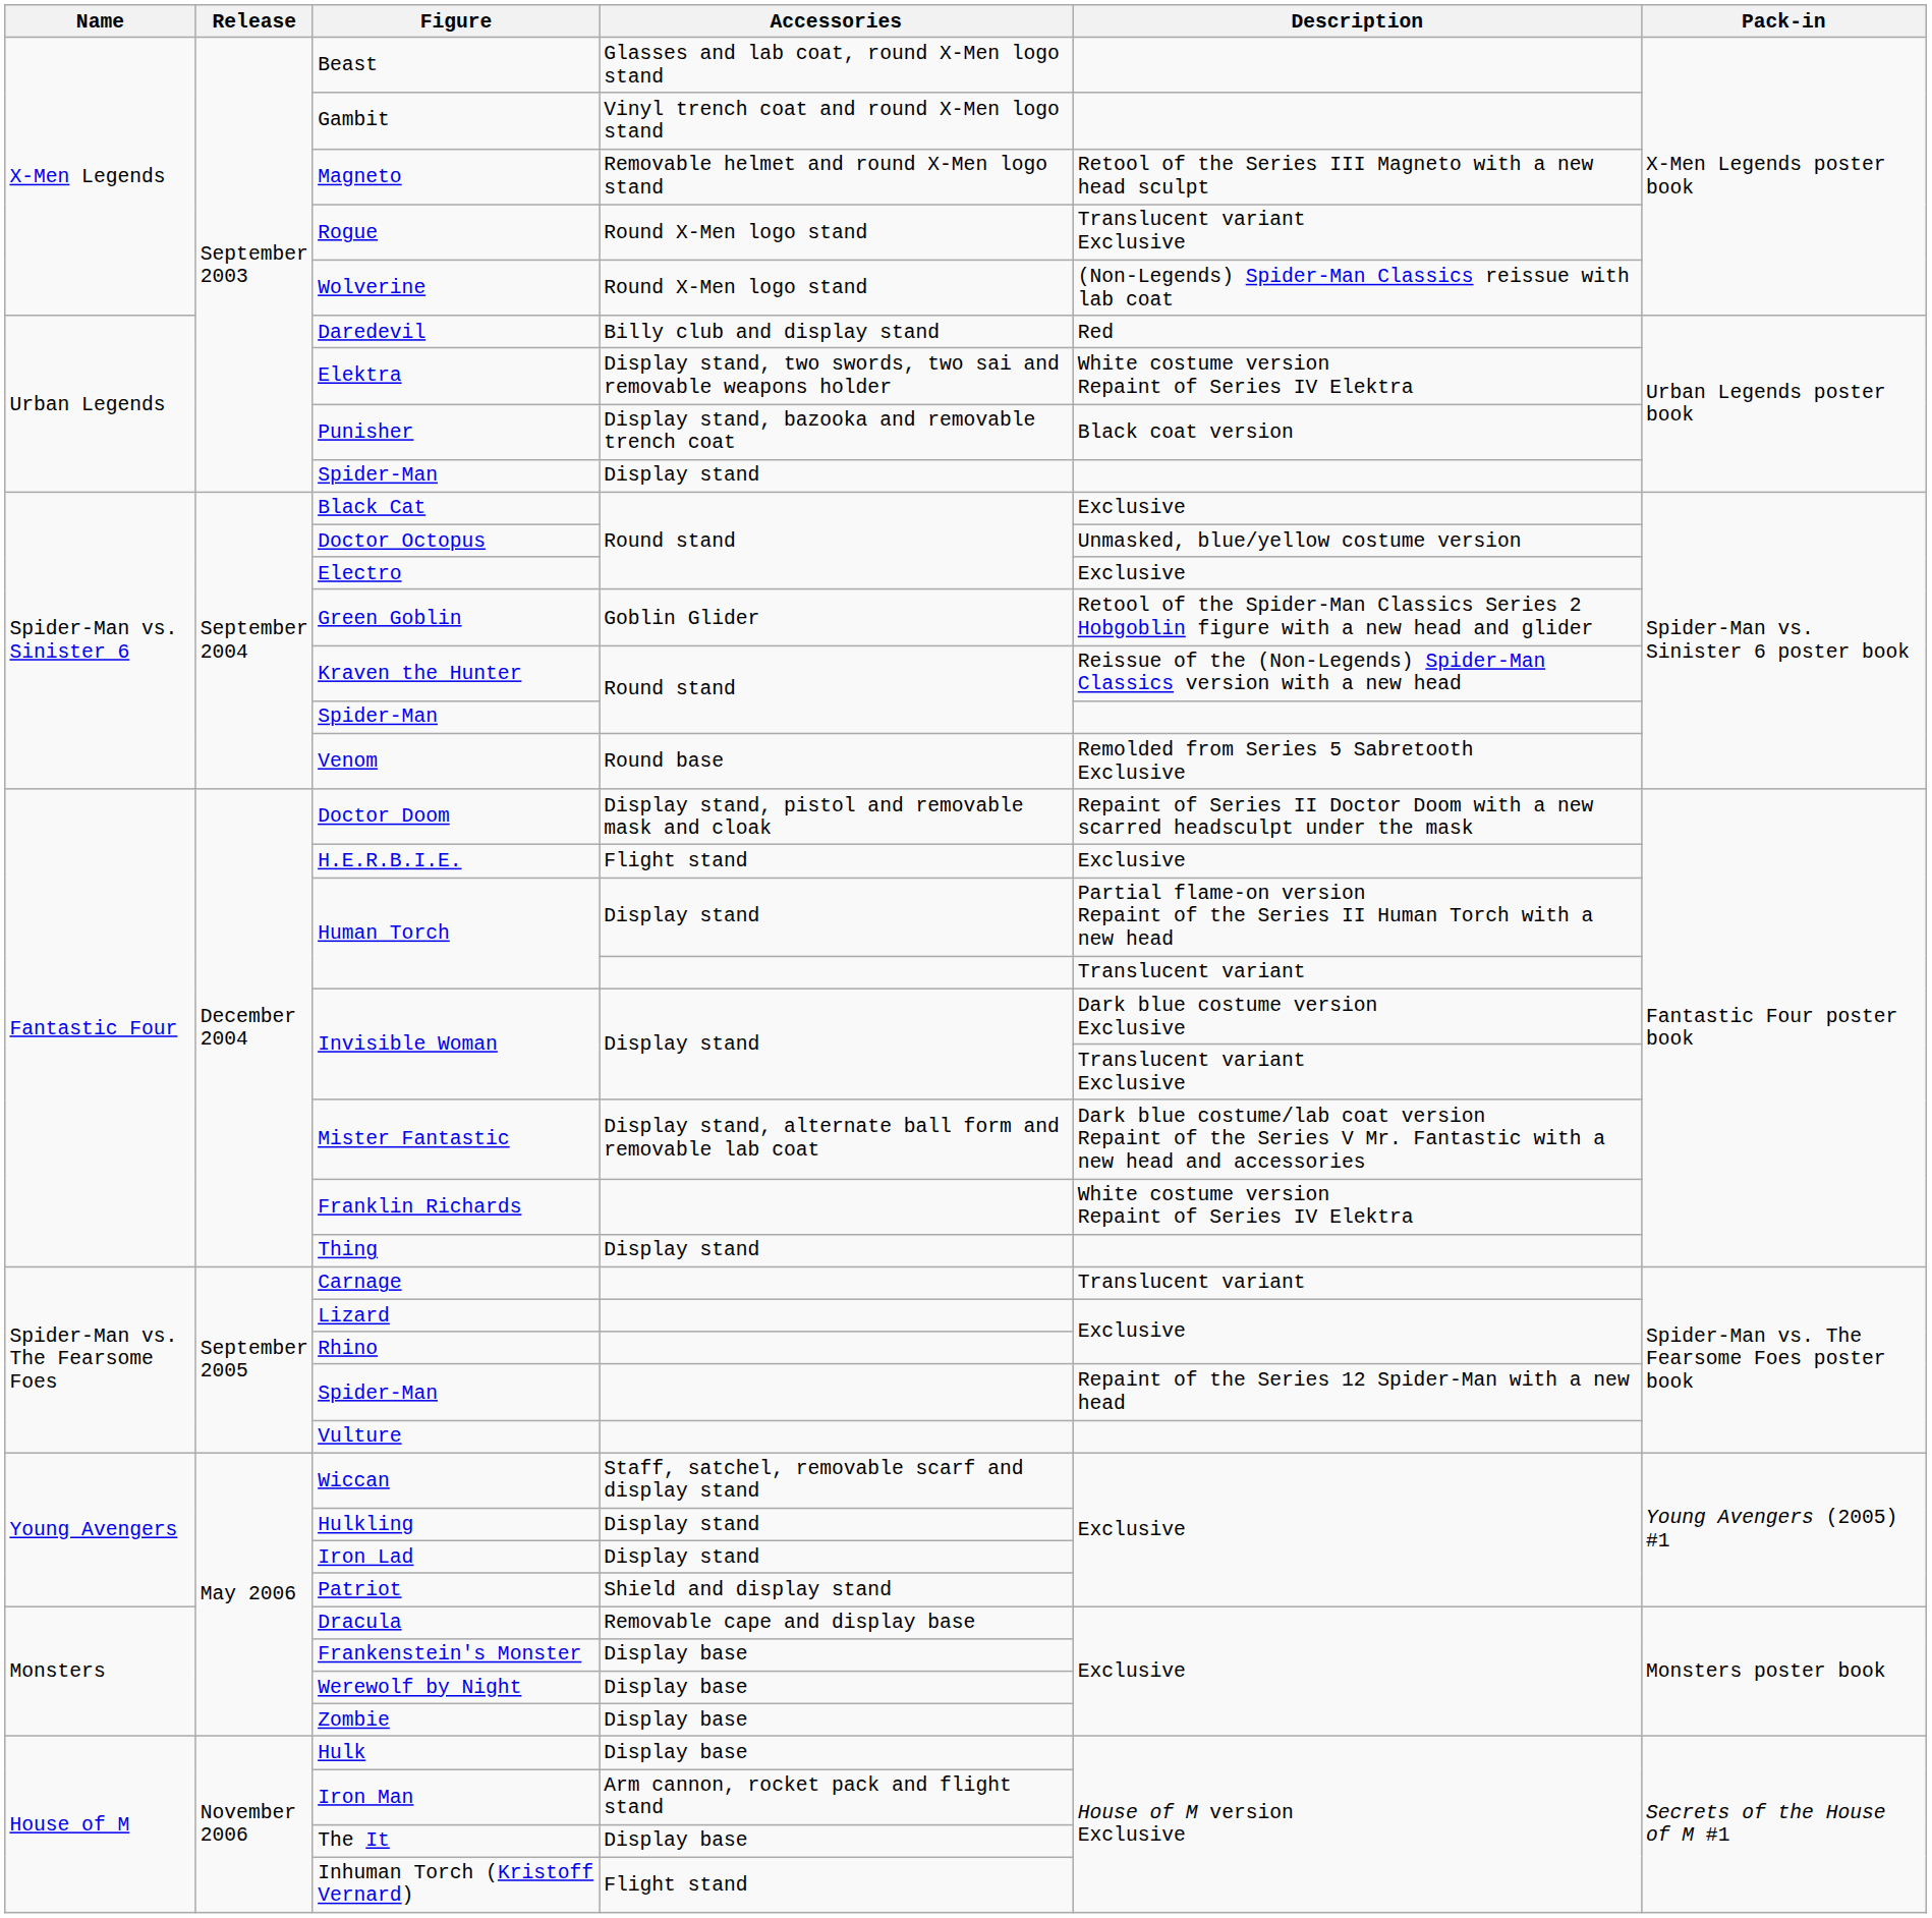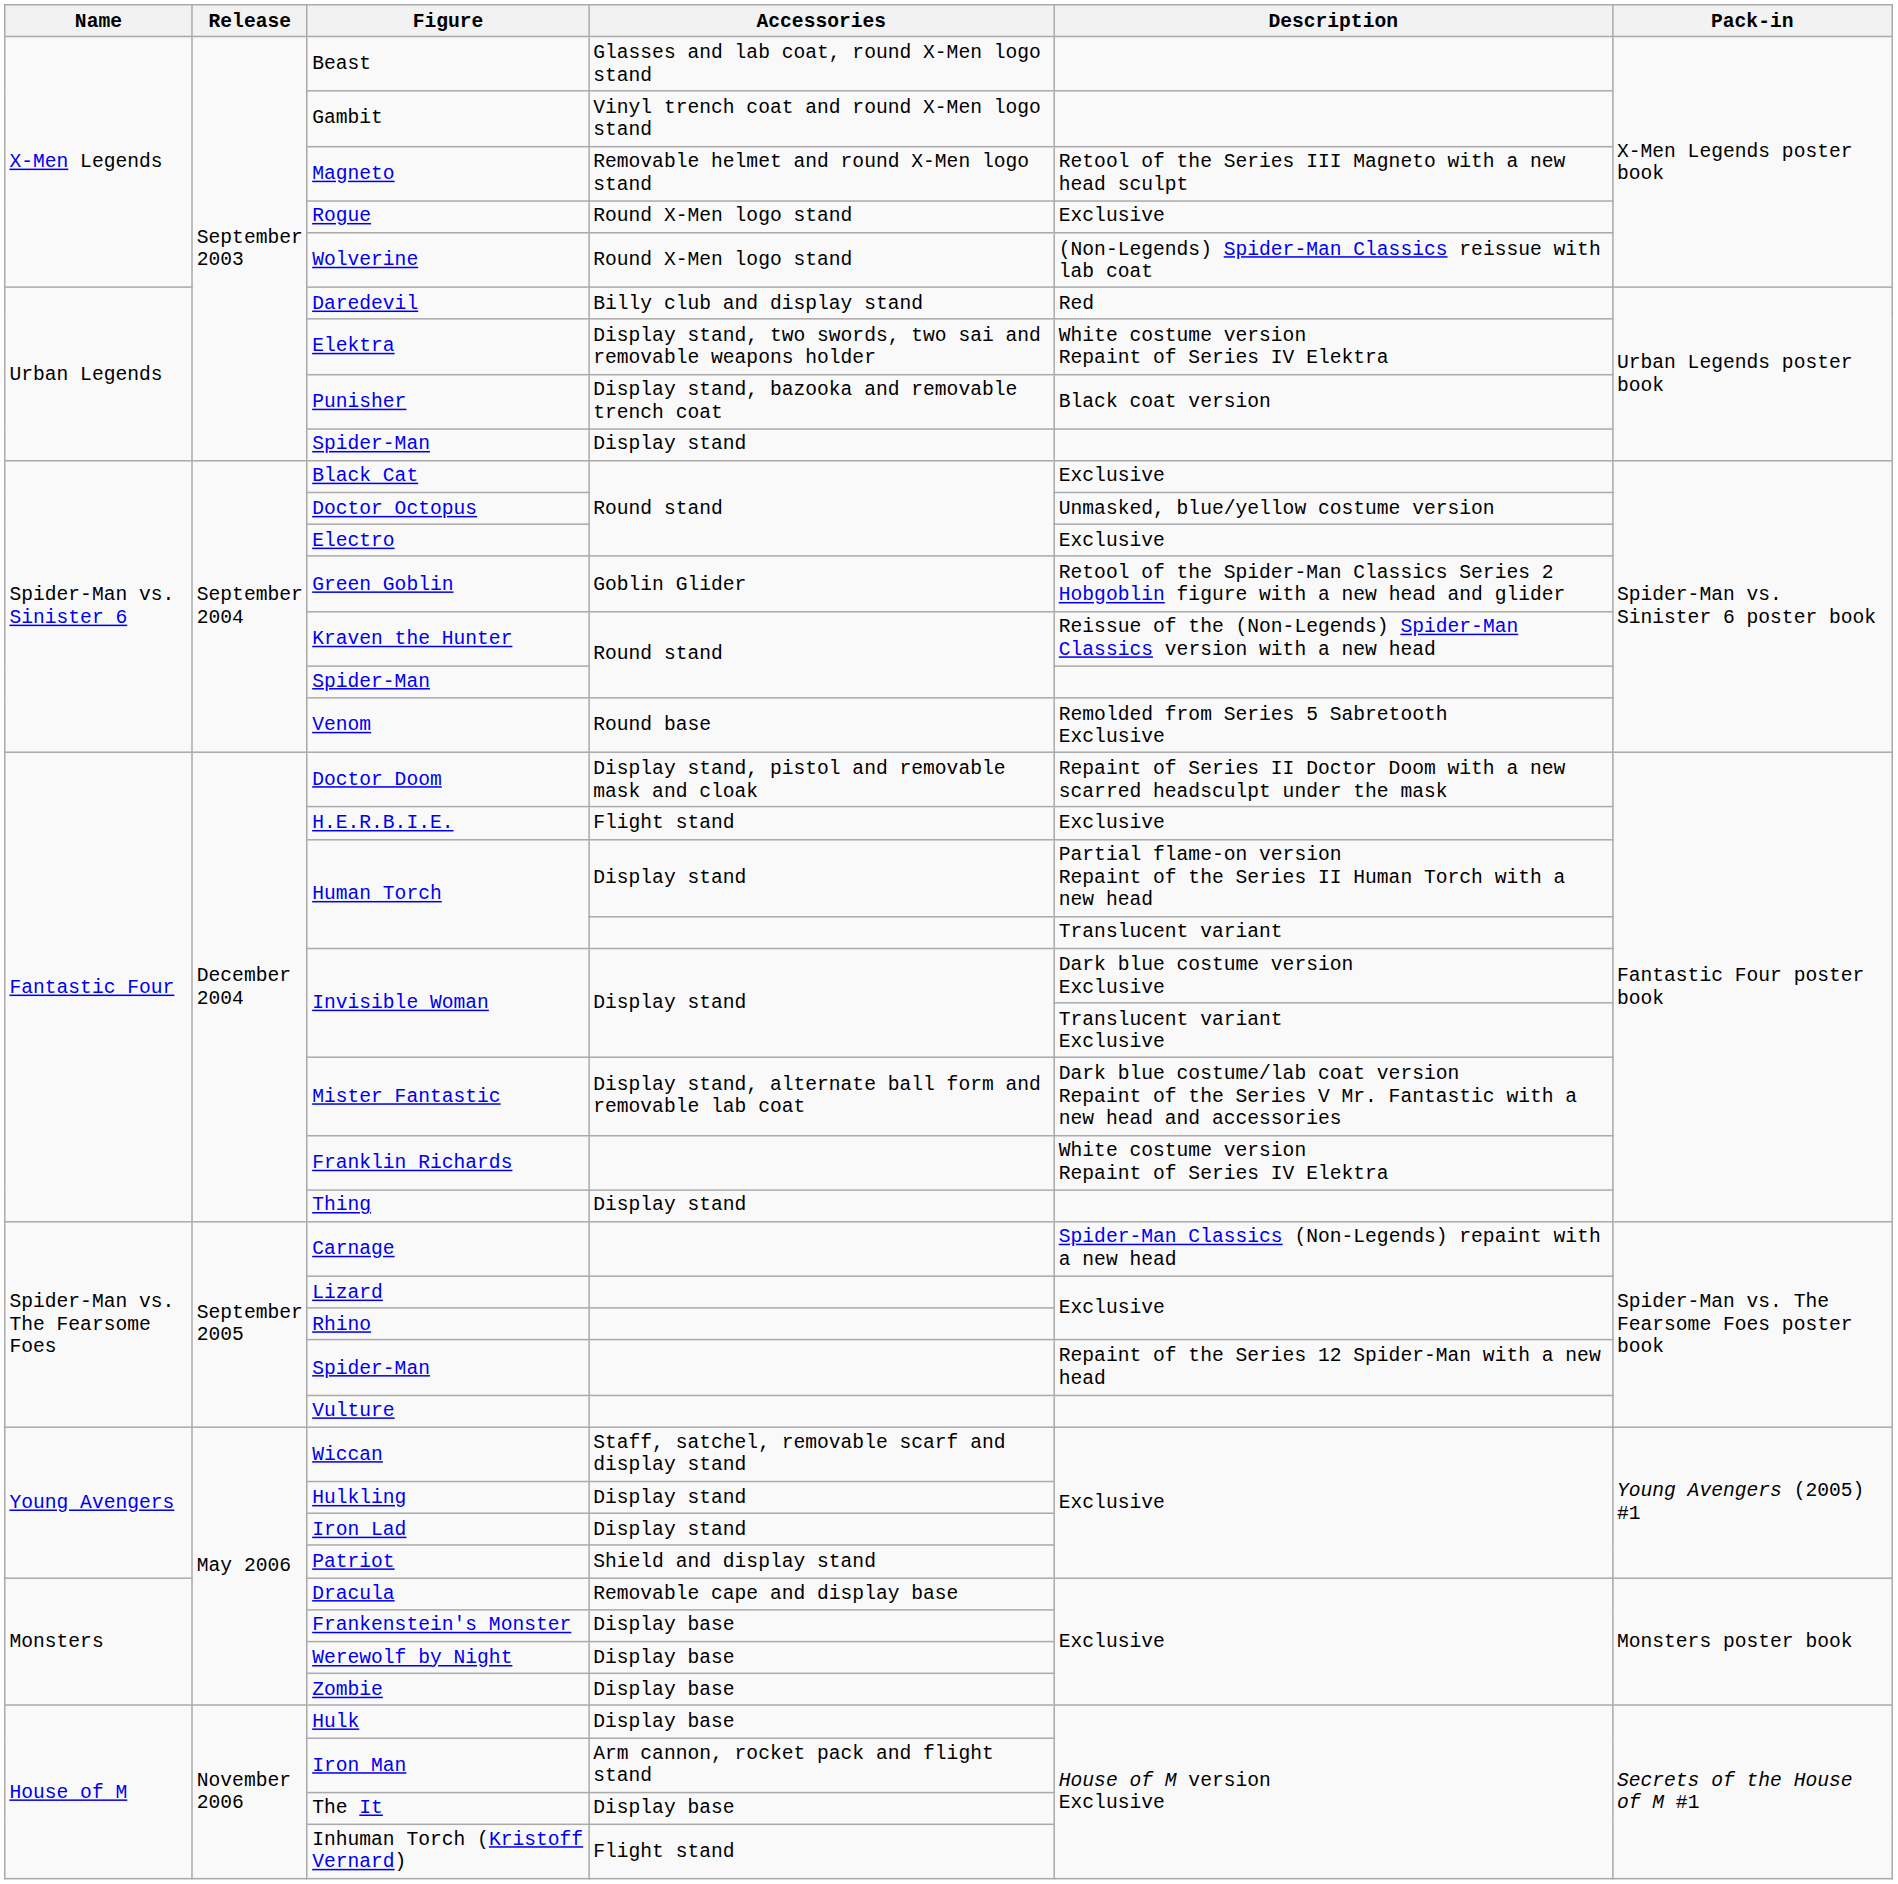 <table class="wikitable">
 <tr>
 <th width=10%>Name</th>
 <th width=5%>Release</th>
 <th width=15%>Figure</th>
 <th width=25%>Accessories</th>
 <th width=30%>Description</th>
 <th width=15%>Pack-in</th>
 </tr>
 <tr>
 <td rowspan=5><a href='#'>X-Men</a> Legends</td>
 <td rowspan=9>September 2003</td>
 <td>Beast</td>
 <td>Glasses and lab coat, round X-Men logo stand</td>
 <td></td>
 <td rowspan=5>X-Men Legends poster book</td>
 </tr>
 <tr>
 <td>Gambit</td>
 <td>Vinyl trench coat and round X-Men logo stand</td>
 <td></td>
 </tr>
 <tr>
 <td><a href='#'>Magneto</a></td>
 <td>Removable helmet and round X-Men logo stand</td>
 <td>Retool of the Series III Magneto with a new head sculpt</td>
 </tr>
 <tr>
 <td><a href='#'>Rogue</a></td>
 <td>Round X-Men logo stand</td>
-<td>Translucent variant<br>Exclusive</td>
+<td>Exclusive</td>
 </tr>
 <tr>
 <td><a href='#'>Wolverine</a></td>
 <td>Round X-Men logo stand</td>
 <td>(Non-Legends) <a href='#'>Spider-Man Classics</a> reissue with lab coat</td>
 </tr>
 <tr>
 <td rowspan=4>Urban Legends</td>
 <td><a href='#'>Daredevil</a></td>
 <td>Billy club and display stand</td>
 <td>Red</td>
 <td rowspan=4>Urban Legends poster book</td>
 </tr>
 <tr>
 <td><a href='#'>Elektra</a></td>
 <td>Display stand, two swords, two sai and removable weapons holder</td>
 <td>White costume version<br>Repaint of Series IV Elektra</td>
 </tr>
 <tr>
 <td><a href='#'>Punisher</a></td>
 <td>Display stand, bazooka and removable trench coat</td>
 <td>Black coat version</td>
 </tr>
 <tr>
 <td><a href='#'>Spider-Man</a></td>
 <td>Display stand</td>
 <td></td>
 </tr>
 <tr>
 <td rowspan=7>Spider-Man vs. <a href='#'>Sinister 6</a></td>
 <td rowspan=7>September 2004</td>
 <td><a href='#'>Black Cat</a></td>
 <td rowspan="3">Round stand</td>
 <td>Exclusive</td>
 <td rowspan=7>Spider-Man vs. Sinister 6 poster book</td>
 </tr>
 <tr>
 <td><a href='#'>Doctor Octopus</a></td>
 <td>Unmasked, blue/yellow costume version</td>
 </tr>
 <tr>
 <td><a href='#'>Electro</a></td>
 <td>Exclusive</td>
 </tr>
 <tr>
 <td><a href='#'>Green Goblin</a></td>
 <td>Goblin Glider</td>
 <td>Retool of the Spider-Man Classics Series 2 <a href='#'>Hobgoblin</a> figure with a new head and glider</td>
 </tr>
 <tr>
 <td><a href='#'>Kraven the Hunter</a></td>
 <td rowspan="2">Round stand</td>
 <td>Reissue of the (Non-Legends) <a href='#'>Spider-Man Classics</a> version with a new head</td>
 </tr>
 <tr>
 <td><a href='#'>Spider-Man</a></td>
 <td></td>
 </tr>
 <tr>
 <td><a href='#'>Venom</a></td>
 <td>Round base</td>
 <td>Remolded from Series 5 Sabretooth<br>Exclusive</td>
 </tr>
 <tr>
 <td rowspan=9><a href='#'>Fantastic Four</a></td>
 <td rowspan=9>December 2004</td>
 <td><a href='#'>Doctor Doom</a></td>
 <td>Display stand, pistol and removable mask and cloak</td>
 <td>Repaint of Series II Doctor Doom with a new scarred headsculpt under the mask</td>
 <td rowspan=9>Fantastic Four poster book</td>
 </tr>
 <tr>
 <td><a href='#'>H.E.R.B.I.E.</a></td>
 <td>Flight stand</td>
 <td>Exclusive</td>
 </tr>
 <tr>
 <td rowspan=2><a href='#'>Human Torch</a></td>
 <td>Display stand</td>
 <td>Partial flame-on version<br>Repaint of the Series II Human Torch with a new head</td>
 </tr>
 <tr>
 <td></td>
 <td>Translucent variant</td>
 </tr>
 <tr>
 <td rowspan=2><a href='#'>Invisible Woman</a></td>
 <td rowspan=2>Display stand</td>
 <td>Dark blue costume version<br>Exclusive</td>
 </tr>
 <tr>
 <td>Translucent variant<br>Exclusive</td>
 </tr>
 <tr>
 <td><a href='#'>Mister Fantastic</a></td>
 <td>Display stand, alternate ball form and removable lab coat</td>
 <td>Dark blue costume/lab coat version<br>Repaint of the Series V Mr. Fantastic with a new head and accessories</td>
 </tr>
 <tr>
 <td><a href='#'>Franklin Richards</a></td>
 <td></td>
 <td>White costume version<br>Repaint of Series IV Elektra</td>
 </tr>
 <tr>
 <td><a href='#'>Thing</a></td>
 <td>Display stand</td>
 <td></td>
 </tr>
 <tr>
 <td rowspan=5>Spider-Man vs. The Fearsome Foes</td>
 <td rowspan=5>September 2005</td>
 <td><a href='#'>Carnage</a></td>
 <td></td>
-<td>Translucent variant</td>
+<td><a href='#'>Spider-Man Classics</a> (Non-Legends) repaint with a new head</td>
 <td rowspan=5>Spider-Man vs. The Fearsome Foes poster book</td>
 </tr>
 <tr>
 <td><a href='#'>Lizard</a></td>
 <td></td>
 <td rowspan=2>Exclusive</td>
 </tr>
 <tr>
 <td><a href='#'>Rhino</a></td>
 <td></td>
 </tr>
 <tr>
 <td><a href='#'>Spider-Man</a></td>
 <td></td>
 <td>Repaint of the Series 12 Spider-Man with a new head</td>
 </tr>
 <tr>
 <td><a href='#'>Vulture</a></td>
 <td></td>
 </tr>
 <tr>
 <td rowspan=4><a href='#'>Young Avengers</a></td>
 <td rowspan=8>May 2006</td>
 <td><a href='#'>Wiccan</a></td>
 <td>Staff, satchel, removable scarf and display stand</td>
 <td rowspan=4>Exclusive</td>
 <td rowspan=4><em>Young Avengers</em> (2005) #1</td>
 </tr>
 <tr>
 <td><a href='#'>Hulkling</a></td>
 <td>Display stand</td>
 </tr>
 <tr>
 <td><a href='#'>Iron Lad</a></td>
 <td>Display stand</td>
 </tr>
 <tr>
 <td><a href='#'>Patriot</a></td>
 <td>Shield and display stand</td>
 </tr>
 <tr>
 <td rowspan=4>Monsters</td>
 <td><a href='#'>Dracula</a></td>
 <td>Removable cape and display base</td>
 <td rowspan=4>Exclusive</td>
 <td rowspan=4>Monsters poster book</td>
 </tr>
 <tr>
 <td><a href='#'>Frankenstein's Monster</a></td>
 <td>Display base</td>
 </tr>
 <tr>
 <td><a href='#'>Werewolf by Night</a></td>
 <td>Display base</td>
 </tr>
 <tr>
 <td><a href='#'>Zombie</a></td>
 <td>Display base</td>
 </tr>
 <tr>
 <td rowspan=4><a href='#'>House of M</a></td>
 <td rowspan=4>November 2006</td>
 <td><a href='#'>Hulk</a></td>
 <td>Display base</td>
 <td rowspan=4><em>House of M</em> version<br>Exclusive</td>
 <td rowspan=4><em>Secrets of the House of M</em> #1</td>
 </tr>
 <tr>
 <td><a href='#'>Iron Man</a></td>
 <td>Arm cannon, rocket pack and flight stand</td>
 </tr>
 <tr>
 <td>The <a href='#'>It</a></td>
 <td>Display base</td>
 </tr>
 <tr>
 <td>Inhuman Torch (<a href='#'>Kristoff Vernard</a>)</td>
 <td>Flight stand</td>
 </tr>
 </table>
